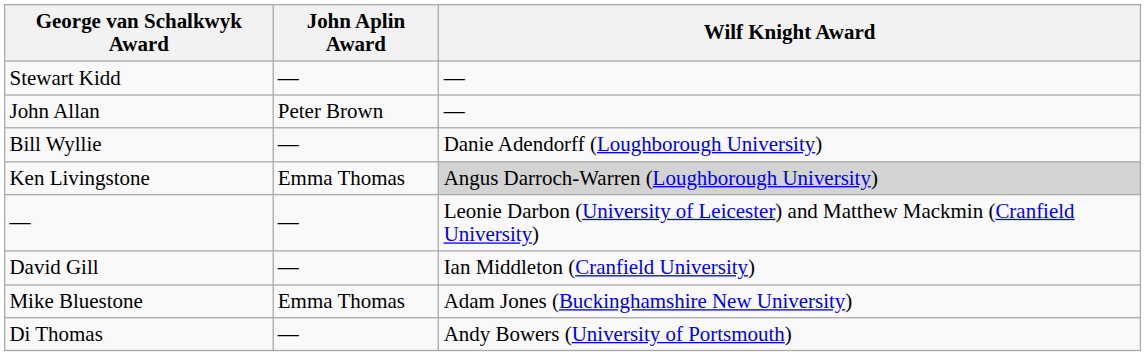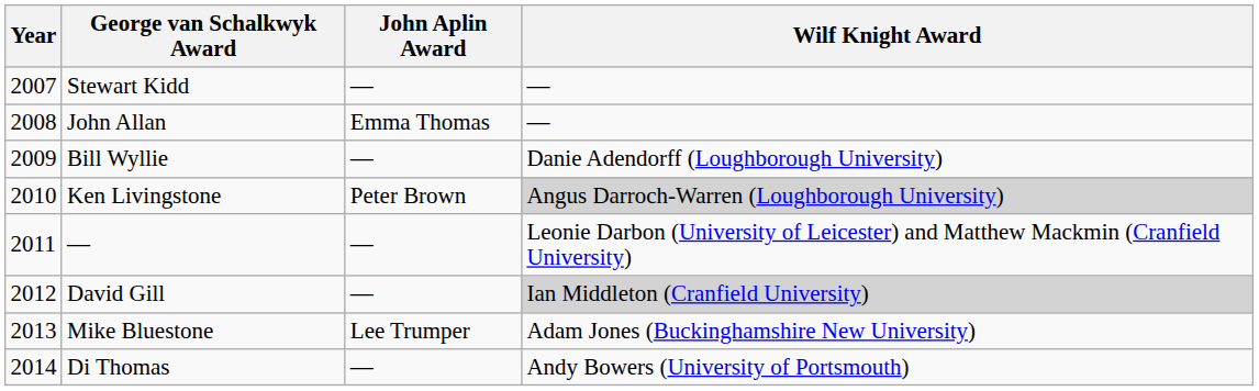 <table class="wikitable" border="1">
 <tr>
+<th>Year</th>
 <th>George van Schalkwyk Award</th>
 <th>John Aplin Award</th>
 <th>Wilf Knight Award</th>
 </tr>
 <tr>
+<td>2007</td>
 <td>Stewart Kidd </td>
 <td>—</td>
 <td>—</td>
 </tr>
 <tr>
+<td>2008</td>
 <td>John Allan</td>
-<td>Peter Brown</td>
+<td>Emma Thomas</td>
 <td>—</td>
 </tr>
 <tr>
+<td>2009</td>
 <td>Bill Wyllie </td>
 <td>—</td>
 <td>Danie Adendorff (<a href='#'>Loughborough University</a>) </td>
 </tr>
 <tr>
+<td>2010</td>
 <td>Ken Livingstone </td>
-<td>Emma Thomas</td>
+<td>Peter Brown</td>
 <td style="background: lightgrey;">Angus Darroch-Warren (<a href='#'>Loughborough University</a>) </td>
 </tr>
 <tr>
+<td>2011</td>
 <td>—</td>
 <td>—</td>
 <td>Leonie Darbon (<a href='#'>University of Leicester</a>) and Matthew Mackmin (<a href='#'>Cranfield University</a>)</td>
 </tr>
 <tr>
+<td>2012</td>
 <td>David Gill </td>
 <td>—</td>
-<td>Ian Middleton (<a href='#'>Cranfield University</a>)</td>
+<td style="background: lightgrey;">Ian Middleton (<a href='#'>Cranfield University</a>)</td>
 </tr>
 <tr>
+<td>2013</td>
 <td>Mike Bluestone</td>
-<td>Emma Thomas</td>
+<td>Lee Trumper</td>
 <td>Adam Jones (<a href='#'>Buckinghamshire New University</a>)</td>
 </tr>
 <tr>
+<td>2014</td>
 <td>Di Thomas</td>
 <td>—</td>
 <td>Andy Bowers (<a href='#'>University of Portsmouth</a>)</td>
 </tr>
 </table>
